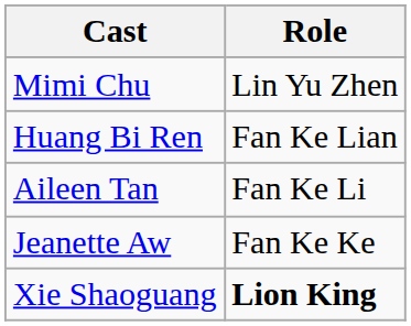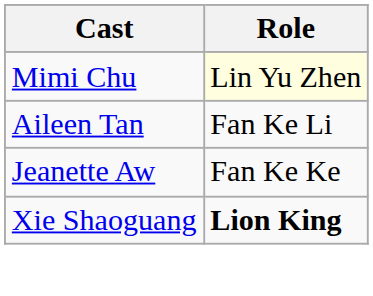 <table class="wikitable">
 <tr>
 <th>Cast</th>
 <th>Role</th>
 </tr>
 <tr>
 <td><a href='#'>Mimi Chu</a></td>
-<td>Lin Yu Zhen</td>
-</tr>
-<tr>
-<td><a href='#'>Huang Bi Ren</a></td>
-<td>Fan Ke Lian</td>
+<td style="background: lightyellow;">Lin Yu Zhen</td>
 </tr>
 <tr>
 <td><a href='#'>Aileen Tan</a></td>
 <td>Fan Ke Li</td>
 </tr>
 <tr>
 <td><a href='#'>Jeanette Aw</a></td>
 <td>Fan Ke Ke</td>
 </tr>
 <tr>
 <td><a href='#'>Xie Shaoguang</a></td>
 <td><strong>Lion King</strong></td>
 </tr>
 </table>
